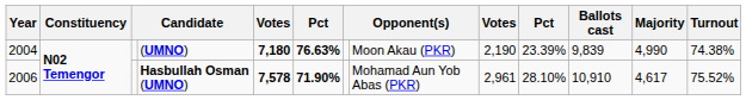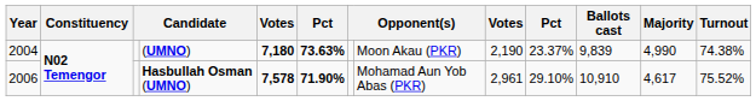 <table class="wikitable" style="margin:0.5em ; font-size:95%">
 <tr>
 <th>Year</th>
 <th>Constituency</th>
 <th colspan=2>Candidate</th>
 <th>Votes</th>
 <th>Pct</th>
 <th colspan=2>Opponent(s)</th>
 <th>Votes</th>
 <th>Pct</th>
 <th>Ballots cast</th>
 <th>Majority</th>
 <th>Turnout</th>
 </tr>
 <tr>
 <td>2004</td>
 <td rowspan=2><strong>N02 <a href='#'>Temengor</a></strong></td>
 <td></td>
 <td> (<a href='#'><strong>UMNO</strong></a>)</td>
 <td align="right"><strong>7,180</strong></td>
-<td><strong>76.63%</strong></td>
+<td><strong>73.63%</strong></td>
 <td></td>
 <td>Moon Akau (<a href='#'>PKR</a>)</td>
 <td align="right">2,190</td>
-<td>23.39%</td>
+<td>23.37%</td>
 <td>9,839</td>
 <td>4,990</td>
 <td>74.38%</td>
 </tr>
 <tr>
 <td>2006</td>
 <td></td>
 <td><strong>Hasbullah Osman</strong> (<a href='#'><strong>UMNO</strong></a>)</td>
 <td align="right"><strong>7,578</strong></td>
 <td><strong>71.90%</strong></td>
 <td></td>
 <td>Mohamad Aun Yob Abas (<a href='#'>PKR</a>)</td>
 <td align="right">2,961</td>
-<td>28.10%</td>
+<td>29.10%</td>
 <td>10,910</td>
 <td>4,617</td>
 <td>75.52%</td>
 </tr>
 </table>
